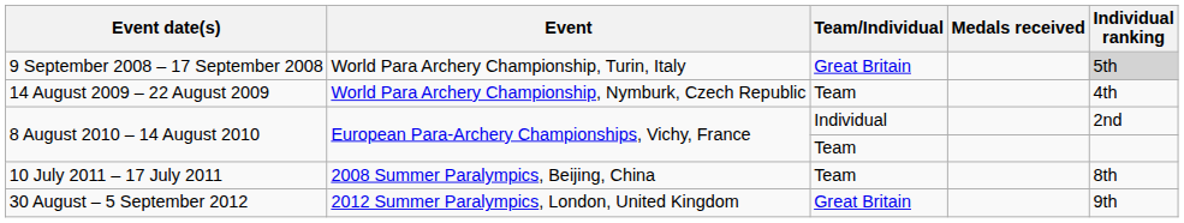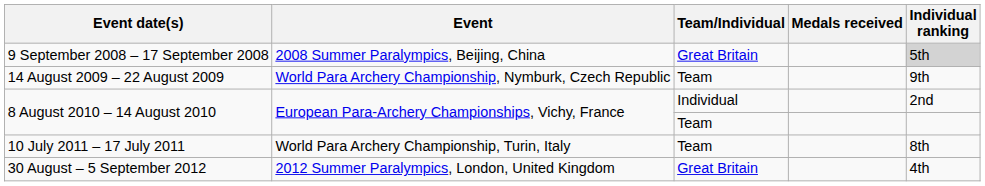 <table class="wikitable">
 <tr>
 <th>Event date(s)</th>
 <th>Event</th>
 <th>Team/Individual</th>
 <th>Medals received</th>
 <th>Individual<br>ranking</th>
 </tr>
 <tr>
 <td>9 September 2008 – 17 September 2008</td>
-<td>World Para Archery Championship, Turin, Italy</td>
+<td><a href='#'>2008 Summer Paralympics</a>, Beijing, China</td>
 <td> <a href='#'>Great Britain</a></td>
 <td></td>
 <td style="background: lightgrey;">5th</td>
 </tr>
 <tr>
 <td>14 August 2009 – 22 August 2009</td>
 <td><a href='#'>World Para Archery Championship</a>, Nymburk, Czech Republic</td>
 <td>Team</td>
 <td></td>
-<td>4th</td>
+<td>9th</td>
 </tr>
 <tr>
 <td rowspan="2">8 August 2010 – 14 August 2010</td>
 <td rowspan="2"><a href='#'>European Para-Archery Championships</a>, Vichy, France</td>
 <td>Individual</td>
 <td></td>
 <td>2nd</td>
 </tr>
 <tr>
 <td>Team</td>
 <td></td>
 <td></td>
 </tr>
 <tr>
 <td>10 July 2011 – 17 July 2011</td>
-<td><a href='#'>2008 Summer Paralympics</a>, Beijing, China</td>
+<td>World Para Archery Championship, Turin, Italy</td>
 <td>Team</td>
 <td></td>
 <td>8th</td>
 </tr>
 <tr>
 <td>30 August – 5 September 2012</td>
 <td><a href='#'>2012 Summer Paralympics</a>, London, United Kingdom</td>
 <td> <a href='#'>Great Britain</a></td>
 <td></td>
-<td>9th</td>
+<td>4th</td>
 </tr>
 </table>
